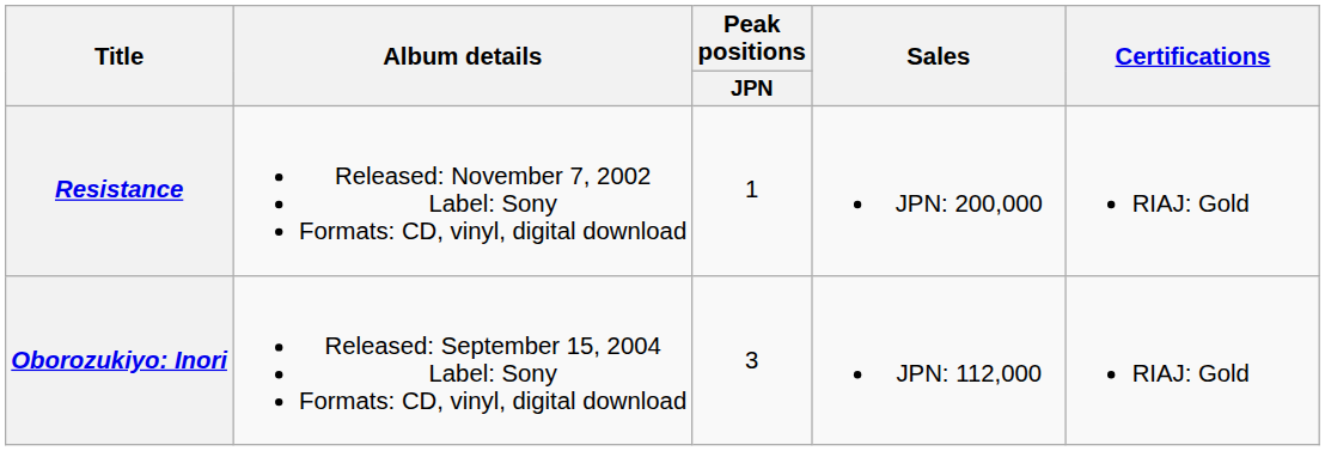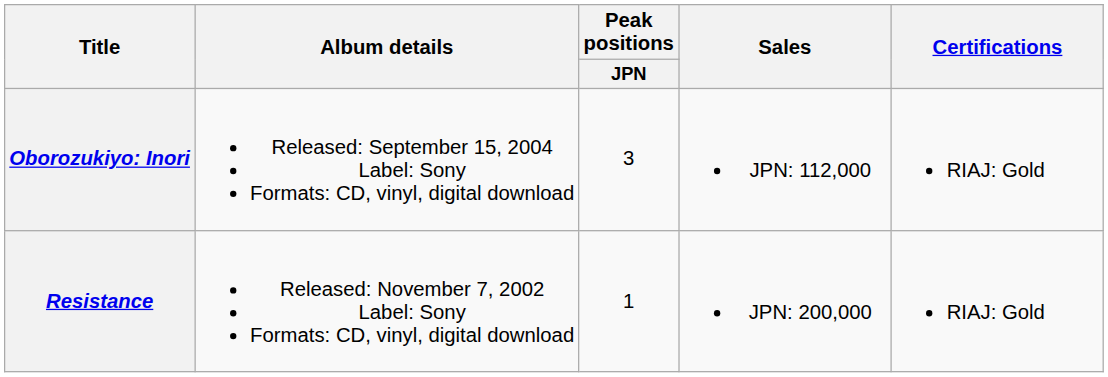 <table class="wikitable plainrowheaders" style="text-align:center;">
 <tr>
 <th rowspan="2">Title</th>
 <th rowspan="2">Album details</th>
 <th colspan="1">Peak positions</th>
 <th style="width:10em;" rowspan="2">Sales</th>
 <th style="width:10em;" rowspan="2"><a href='#'>Certifications</a></th>
 </tr>
 <tr>
 <th scope="col" style="width:3em;font-size:90%;">JPN<br></th>
 </tr>
 <tr>
+<th scope="row"><em><a href='#'>Oborozukiyo: Inori</a></em></th>
+<td><br><ul><li>Released: September 15, 2004</li><li>Label: Sony</li><li>Formats: CD, vinyl, digital download</li></ul></td>
+<td>3</td>
+<td><br><ul><li>JPN: 112,000</li></ul></td>
+<td align="left"><br><ul><li>RIAJ: Gold</li></ul></td>
+</tr>
+<tr>
 <th scope="row"><em><a href='#'>Resistance</a></em></th>
 <td><br><ul><li>Released: November 7, 2002</li><li>Label: Sony</li><li>Formats: CD, vinyl, digital download</li></ul></td>
 <td>1</td>
 <td><br><ul><li>JPN: 200,000</li></ul></td>
 <td align="left"><br><ul><li>RIAJ: Gold</li></ul></td>
 </tr>
-<tr>
-<th scope="row"><em><a href='#'>Oborozukiyo: Inori</a></em></th>
-<td><br><ul><li>Released: September 15, 2004</li><li>Label: Sony</li><li>Formats: CD, vinyl, digital download</li></ul></td>
-<td>3</td>
-<td><br><ul><li>JPN: 112,000</li></ul></td>
-<td align="left"><br><ul><li>RIAJ: Gold</li></ul></td>
-</tr>
 </table>
